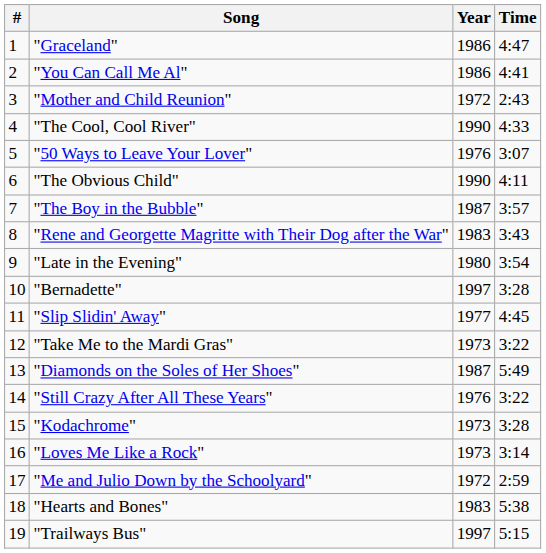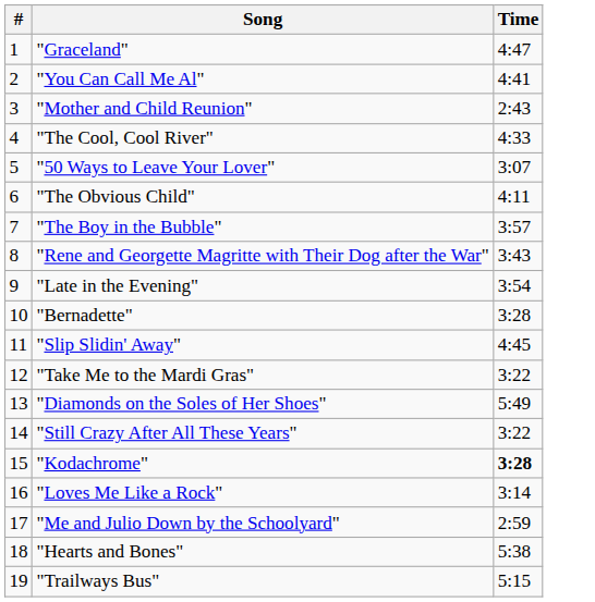 <table class="wikitable" border="1">
 <tr>
 <th>#</th>
 <th>Song</th>
-<th>Year</th>
 <th>Time</th>
 </tr>
 <tr>
 <td>1</td>
 <td>"<a href='#'>Graceland</a>"</td>
-<td>1986</td>
 <td>4:47</td>
 </tr>
 <tr>
 <td>2</td>
 <td>"<a href='#'>You Can Call Me Al</a>"</td>
-<td>1986</td>
 <td>4:41</td>
 </tr>
 <tr>
 <td>3</td>
 <td>"<a href='#'>Mother and Child Reunion</a>"</td>
-<td>1972</td>
 <td>2:43</td>
 </tr>
 <tr>
 <td>4</td>
 <td>"The Cool, Cool River"</td>
-<td>1990</td>
 <td>4:33</td>
 </tr>
 <tr>
 <td>5</td>
 <td>"<a href='#'>50 Ways to Leave Your Lover</a>"</td>
-<td>1976</td>
 <td>3:07</td>
 </tr>
 <tr>
 <td>6</td>
 <td>"The Obvious Child"</td>
-<td>1990</td>
 <td>4:11</td>
 </tr>
 <tr>
 <td>7</td>
 <td>"<a href='#'>The Boy in the Bubble</a>"</td>
-<td>1987</td>
 <td>3:57</td>
 </tr>
 <tr>
 <td>8</td>
 <td>"<a href='#'>Rene and Georgette Magritte with Their Dog after the War</a>"</td>
-<td>1983</td>
 <td>3:43</td>
 </tr>
 <tr>
 <td>9</td>
 <td>"Late in the Evening"</td>
-<td>1980</td>
 <td>3:54</td>
 </tr>
 <tr>
 <td>10</td>
 <td>"Bernadette"</td>
-<td>1997</td>
 <td>3:28</td>
 </tr>
 <tr>
 <td>11</td>
 <td>"<a href='#'>Slip Slidin' Away</a>"</td>
-<td>1977</td>
 <td>4:45</td>
 </tr>
 <tr>
 <td>12</td>
 <td>"Take Me to the Mardi Gras"</td>
-<td>1973</td>
 <td>3:22</td>
 </tr>
 <tr>
 <td>13</td>
 <td>"<a href='#'>Diamonds on the Soles of Her Shoes</a>"</td>
-<td>1987</td>
 <td>5:49</td>
 </tr>
 <tr>
 <td>14</td>
 <td>"<a href='#'>Still Crazy After All These Years</a>"</td>
-<td>1976</td>
 <td>3:22</td>
 </tr>
 <tr>
 <td>15</td>
 <td>"<a href='#'>Kodachrome</a>"</td>
-<td>1973</td>
-<td>3:28</td>
+<td><strong>3:28</strong></td>
 </tr>
 <tr>
 <td>16</td>
 <td>"<a href='#'>Loves Me Like a Rock</a>"</td>
-<td>1973</td>
 <td>3:14</td>
 </tr>
 <tr>
 <td>17</td>
 <td>"<a href='#'>Me and Julio Down by the Schoolyard</a>"</td>
-<td>1972</td>
 <td>2:59</td>
 </tr>
 <tr>
 <td>18</td>
 <td>"Hearts and Bones"</td>
-<td>1983</td>
 <td>5:38</td>
 </tr>
 <tr>
 <td>19</td>
 <td>"Trailways Bus"</td>
-<td>1997</td>
 <td>5:15</td>
 </tr>
 </table>
